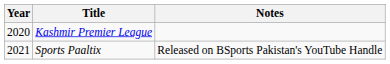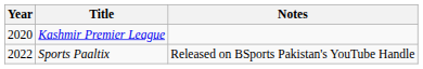 <table class="wikitable">
 <tr>
 <th>Year</th>
 <th>Title</th>
 <th>Notes</th>
 </tr>
 <tr>
 <td>2020</td>
 <td><em><a href='#'>Kashmir Premier League</a></em></td>
 <td></td>
 </tr>
 <tr>
-<td>2021</td>
+<td>2022</td>
 <td><em>Sports Paaltix</em></td>
 <td>Released on BSports Pakistan's YouTube Handle</td>
 </tr>
 </table>
